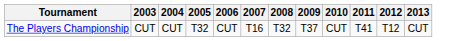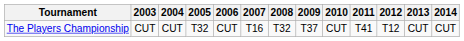 <table class="wikitable" style="font-size:95%;text-align:center;">
 <tr>
 <th>Tournament</th>
 <th>2003</th>
 <th>2004</th>
 <th>2005</th>
 <th>2006</th>
 <th>2007</th>
 <th>2008</th>
 <th>2009</th>
 <th>2010</th>
 <th>2011</th>
 <th>2012</th>
 <th>2013</th>
+<th>2014</th>
 </tr>
 <tr>
 <td align=left><a href='#'>The Players Championship</a></td>
 <td>CUT</td>
 <td>CUT</td>
 <td>T32</td>
 <td>CUT</td>
 <td>T16</td>
 <td>T32</td>
 <td>T37</td>
 <td>CUT</td>
 <td>T41</td>
 <td>T12</td>
 <td>CUT</td>
+<td>CUT</td>
 </tr>
 </table>
